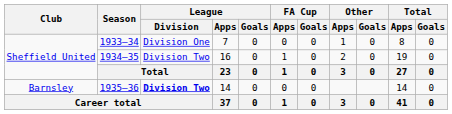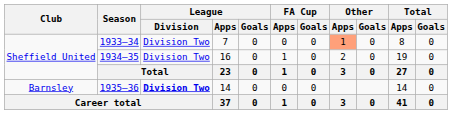 <table class="wikitable" style="text-align:center">
 <tr>
 <th rowspan="2">Club</th>
 <th rowspan="2">Season</th>
 <th colspan="3">League</th>
 <th colspan="2">FA Cup</th>
 <th colspan="2">Other</th>
 <th colspan="2">Total</th>
 </tr>
 <tr>
 <th>Division</th>
 <th>Apps</th>
 <th>Goals</th>
 <th>Apps</th>
 <th>Goals</th>
 <th>Apps</th>
 <th>Goals</th>
 <th>Apps</th>
 <th>Goals</th>
 </tr>
 <tr>
 <td rowspan="3"><a href='#'>Sheffield United</a></td>
 <td><a href='#'>1933–34</a></td>
-<td><a href='#'>Division One</a></td>
+<td><a href='#'>Division Two</a></td>
 <td>7</td>
 <td>0</td>
 <td>0</td>
 <td>0</td>
-<td>1</td>
+<td style="background: lightsalmon;">1</td>
 <td>0</td>
 <td>8</td>
 <td>0</td>
 </tr>
 <tr>
 <td><a href='#'>1934–35</a></td>
 <td><a href='#'>Division Two</a></td>
 <td>16</td>
 <td>0</td>
 <td>1</td>
 <td>0</td>
 <td>2</td>
 <td>0</td>
 <td>19</td>
 <td>0</td>
 </tr>
 <tr>
 <th colspan="2">Total</th>
 <th>23</th>
 <th>0</th>
 <th>1</th>
 <th>0</th>
 <th>3</th>
 <th>0</th>
 <th>27</th>
 <th>0</th>
 </tr>
 <tr>
 <td><a href='#'>Barnsley</a></td>
 <td><a href='#'>1935–36</a></td>
 <td><strong><a href='#'>Division Two</a></strong></td>
 <td>14</td>
 <td>0</td>
 <td>0</td>
 <td>0</td>
 <td></td>
 <td></td>
 <td>14</td>
 <td>0</td>
 </tr>
 <tr>
 <th colspan="3">Career total</th>
 <th>37</th>
 <th>0</th>
 <th>1</th>
 <th>0</th>
 <th>3</th>
 <th>0</th>
 <th>41</th>
 <th>0</th>
 </tr>
 </table>
